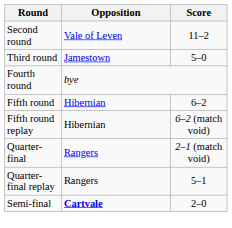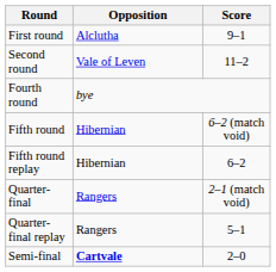 <table class="wikitable" style="text-align:left;margin-left:1em;float:left">
 <tr>
 <th width=80>Round</th>
 <th width=160>Opposition</th>
 <th width=80>Score</th>
 </tr>
 <tr>
+<td>First round</td>
+<td><a href='#'>Alclutha</a></td>
+<td align=center>9–1</td>
+</tr>
+<tr>
 <td>Second round</td>
 <td><a href='#'>Vale of Leven</a></td>
 <td align=center>11–2</td>
-</tr>
-<tr>
-<td>Third round</td>
-<td><a href='#'>Jamestown</a></td>
-<td align=center>5–0</td>
 </tr>
 <tr>
 <td>Fourth round</td>
 <td colspan="2"><em>bye</em></td>
 </tr>
 <tr>
 <td>Fifth round</td>
 <td><a href='#'>Hibernian</a></td>
-<td align=center>6–2</td>
+<td align=center><em>6–2</em> (match void)</td>
 </tr>
 <tr>
 <td>Fifth round replay</td>
 <td>Hibernian</td>
-<td align=center><em>6–2</em> (match void)</td>
+<td align=center>6–2</td>
 </tr>
 <tr>
 <td>Quarter-final</td>
 <td><a href='#'>Rangers</a></td>
 <td align=center><em>2–1</em> (match void)</td>
 </tr>
 <tr>
 <td>Quarter-final replay</td>
 <td>Rangers</td>
 <td align=center>5–1</td>
 </tr>
 <tr>
 <td>Semi-final</td>
 <td><strong><a href='#'>Cartvale</a></strong></td>
 <td align=center>2–0</td>
 </tr>
 </table>
